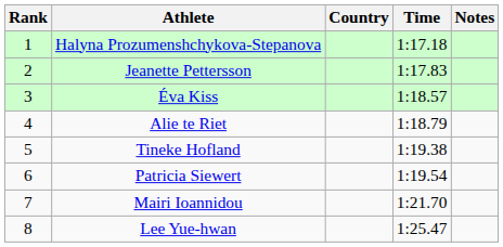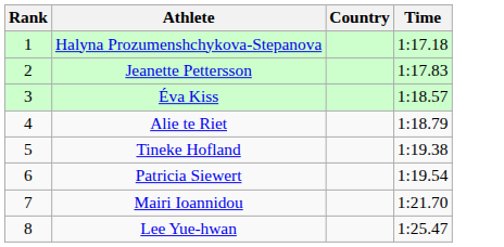 <table class="wikitable sortable" style="text-align:center">
 <tr>
 <th>Rank</th>
 <th>Athlete</th>
 <th>Country</th>
 <th>Time</th>
-<th>Notes</th>
 </tr>
 <tr bgcolor=ccffcc>
 <td>1</td>
 <td><a href='#'>Halyna Prozumenshchykova-Stepanova</a></td>
 <td align=left></td>
 <td>1:17.18</td>
-<td></td>
 </tr>
 <tr bgcolor=ccffcc>
 <td>2</td>
 <td><a href='#'>Jeanette Pettersson</a></td>
 <td align=left></td>
 <td>1:17.83</td>
-<td></td>
 </tr>
 <tr bgcolor=ccffcc>
 <td>3</td>
 <td><a href='#'>Éva Kiss</a></td>
 <td align=left></td>
 <td>1:18.57</td>
-<td></td>
 </tr>
 <tr>
 <td>4</td>
 <td><a href='#'>Alie te Riet</a></td>
 <td align=left></td>
 <td>1:18.79</td>
-<td></td>
 </tr>
 <tr>
 <td>5</td>
 <td><a href='#'>Tineke Hofland</a></td>
 <td align=left></td>
 <td>1:19.38</td>
-<td></td>
 </tr>
 <tr>
 <td>6</td>
 <td><a href='#'>Patricia Siewert</a></td>
 <td align=left></td>
 <td>1:19.54</td>
-<td></td>
 </tr>
 <tr>
 <td>7</td>
 <td><a href='#'>Mairi Ioannidou</a></td>
 <td align=left></td>
 <td>1:21.70</td>
-<td></td>
 </tr>
 <tr>
 <td>8</td>
 <td><a href='#'>Lee Yue-hwan</a></td>
 <td align=left></td>
 <td>1:25.47</td>
-<td></td>
 </tr>
 </table>
